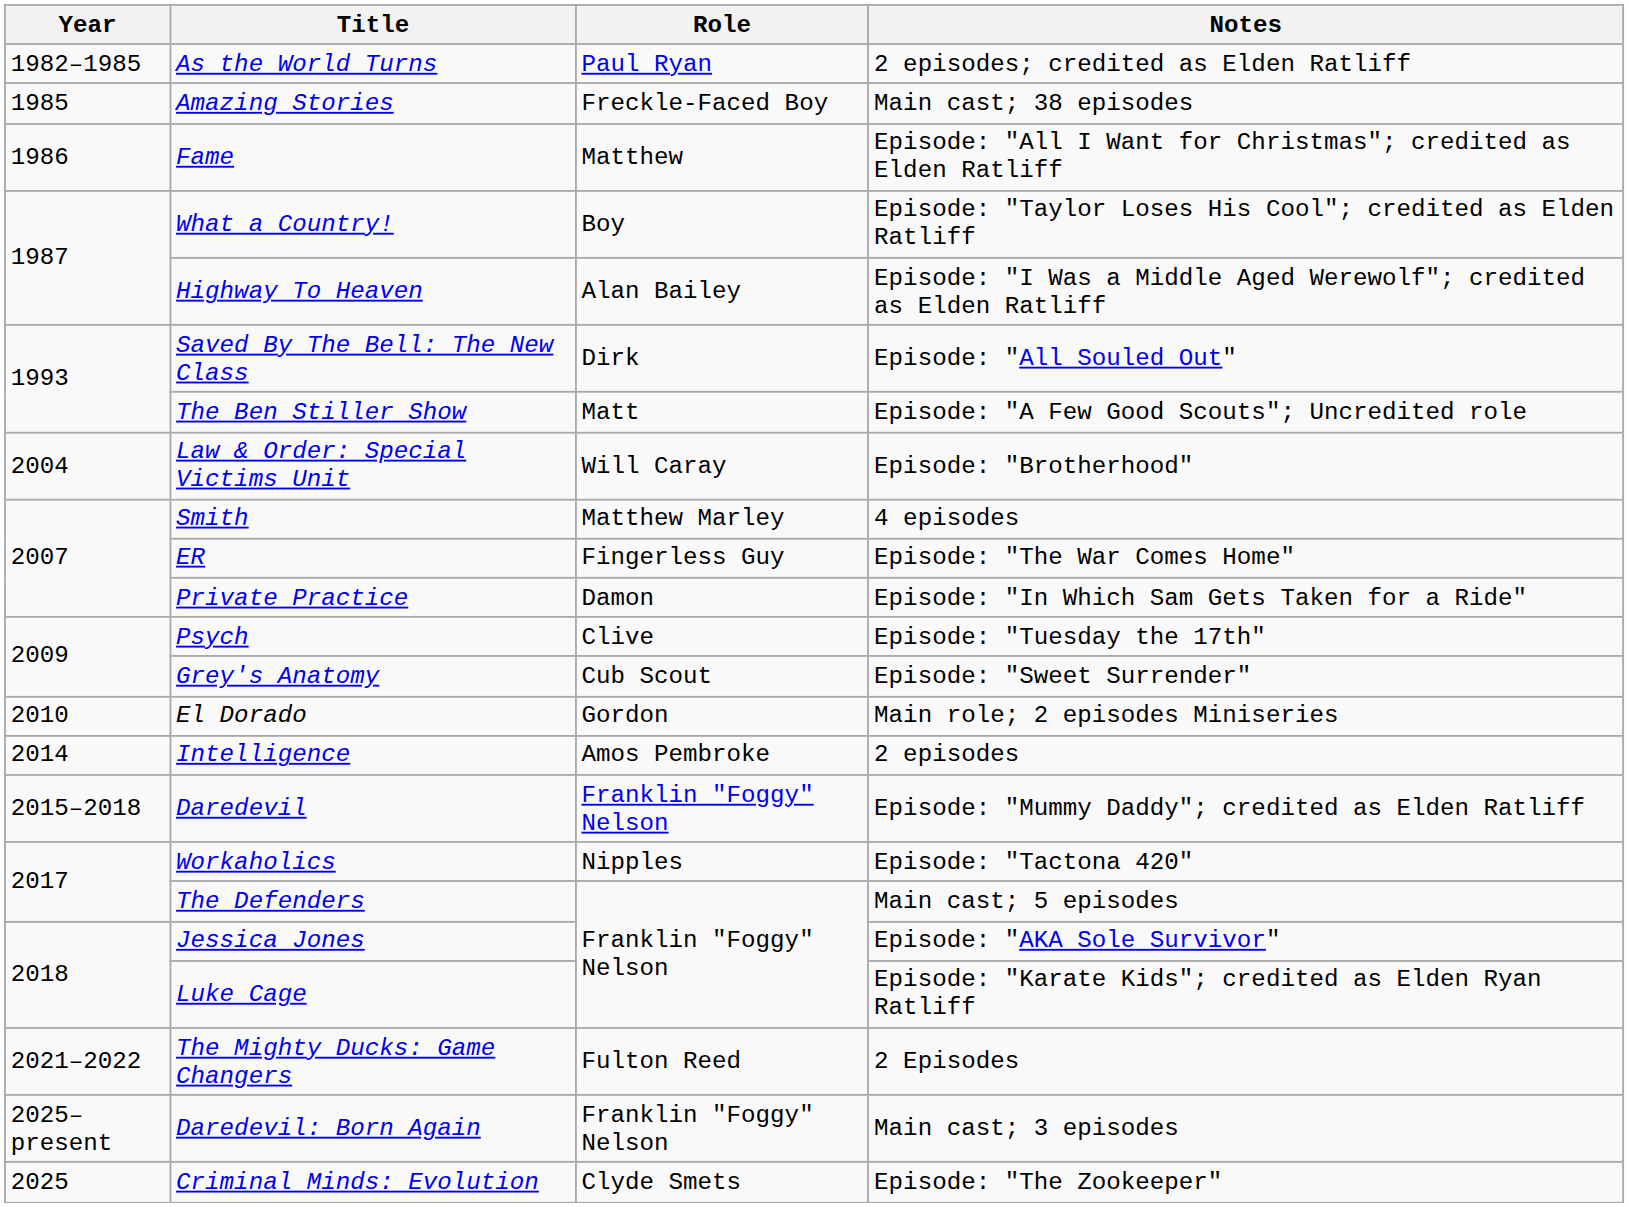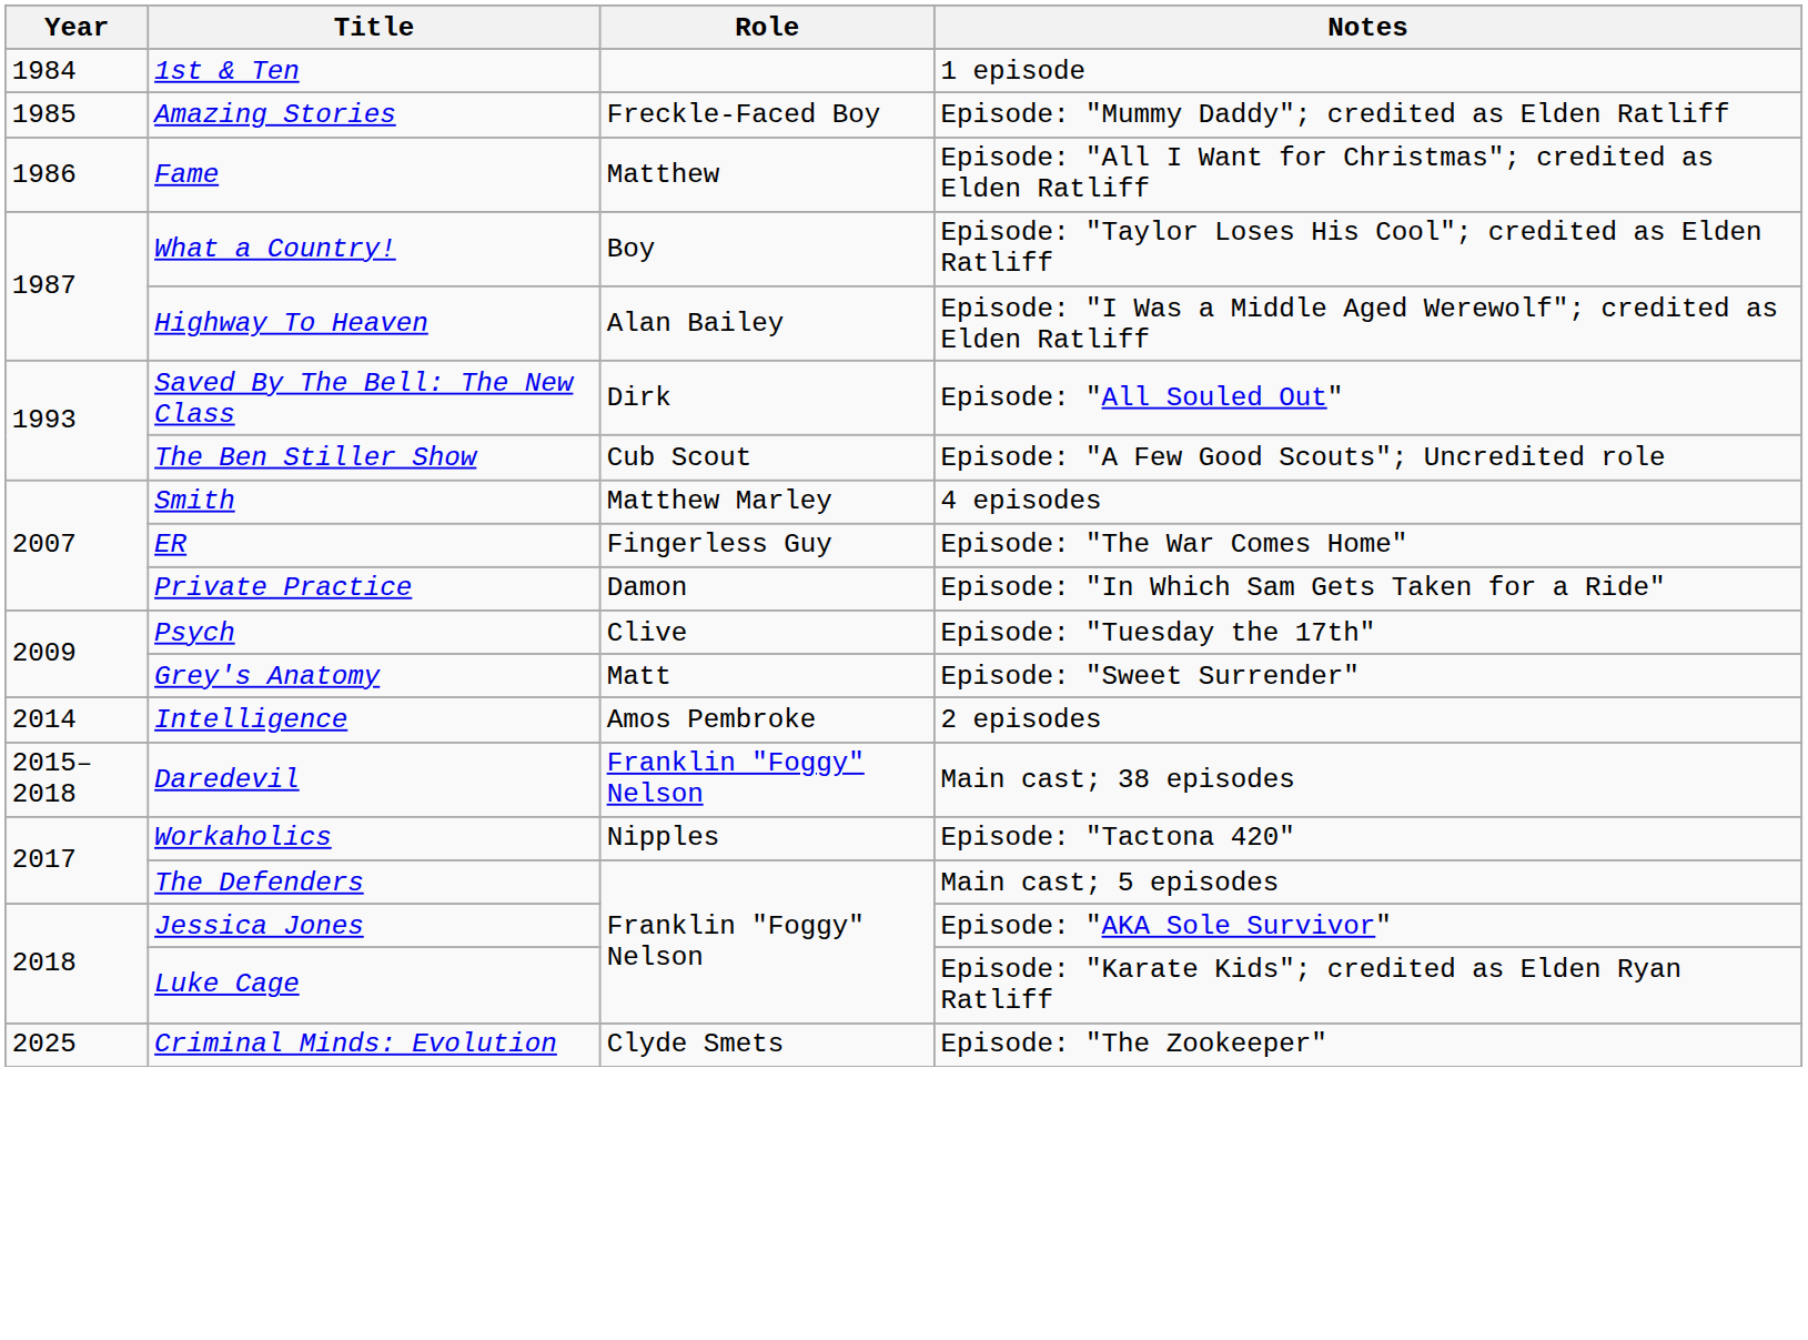 <table class="wikitable sortable">
 <tr>
 <th>Year</th>
 <th>Title</th>
 <th>Role</th>
 <th class="unsortable">Notes</th>
 </tr>
 <tr>
-<td>1982–1985</td>
-<td><em><a href='#'>As the World Turns</a></em></td>
-<td><a href='#'>Paul Ryan</a></td>
-<td>2 episodes; credited as Elden Ratliff</td>
+<td>1984</td>
+<td><em><a href='#'>1st & Ten</a></em></td>
+<td></td>
+<td>1 episode</td>
 </tr>
 <tr>
 <td>1985</td>
 <td><em><a href='#'>Amazing Stories</a></em></td>
 <td>Freckle-Faced Boy</td>
-<td>Main cast; 38 episodes</td>
+<td>Episode: "Mummy Daddy"; credited as Elden Ratliff</td>
 </tr>
 <tr>
 <td>1986</td>
 <td><em><a href='#'>Fame</a></em></td>
 <td>Matthew</td>
 <td>Episode: "All I Want for Christmas"; credited as Elden Ratliff</td>
 </tr>
 <tr>
 <td rowspan=2>1987</td>
 <td><em><a href='#'>What a Country!</a></em></td>
 <td>Boy</td>
 <td>Episode: "Taylor Loses His Cool"; credited as Elden Ratliff</td>
 </tr>
 <tr>
 <td><em><a href='#'>Highway To Heaven</a></em></td>
 <td>Alan Bailey</td>
 <td>Episode: "I Was a Middle Aged Werewolf"; credited as Elden Ratliff</td>
 </tr>
 <tr>
 <td rowspan=2>1993</td>
 <td><em><a href='#'>Saved By The Bell: The New Class</a></em></td>
 <td>Dirk</td>
 <td>Episode: "<a href='#'>All Souled Out</a>"</td>
 </tr>
 <tr>
 <td><em><a href='#'>The Ben Stiller Show</a></em></td>
-<td>Matt</td>
+<td>Cub Scout</td>
 <td>Episode: "A Few Good Scouts"; Uncredited role</td>
-</tr>
-<tr>
-<td>2004</td>
-<td><em><a href='#'>Law & Order: Special Victims Unit</a></em></td>
-<td>Will Caray</td>
-<td>Episode: "Brotherhood"</td>
 </tr>
 <tr>
 <td rowspan=3>2007</td>
 <td><em><a href='#'>Smith</a></em></td>
 <td>Matthew Marley</td>
 <td>4 episodes</td>
 </tr>
 <tr>
 <td><em><a href='#'>ER</a></em></td>
 <td>Fingerless Guy</td>
 <td>Episode: "The War Comes Home"</td>
 </tr>
 <tr>
 <td><em><a href='#'>Private Practice</a></em></td>
 <td>Damon</td>
 <td>Episode: "In Which Sam Gets Taken for a Ride"</td>
 </tr>
 <tr>
 <td rowspan=2>2009</td>
 <td><em><a href='#'>Psych</a></em></td>
 <td>Clive</td>
 <td>Episode: "Tuesday the 17th"</td>
 </tr>
 <tr>
 <td><em><a href='#'>Grey's Anatomy</a></em></td>
-<td>Cub Scout</td>
+<td>Matt</td>
 <td>Episode: "Sweet Surrender"</td>
-</tr>
-<tr>
-<td>2010</td>
-<td><em>El Dorado</em></td>
-<td>Gordon</td>
-<td>Main role; 2 episodes Miniseries</td>
 </tr>
 <tr>
 <td>2014</td>
 <td><em><a href='#'>Intelligence</a></em></td>
 <td>Amos Pembroke</td>
 <td>2 episodes</td>
 </tr>
 <tr>
 <td>2015–2018</td>
 <td><em><a href='#'>Daredevil</a></em></td>
 <td><a href='#'>Franklin "Foggy" Nelson</a></td>
-<td>Episode: "Mummy Daddy"; credited as Elden Ratliff</td>
+<td>Main cast; 38 episodes</td>
 </tr>
 <tr>
 <td rowspan=2>2017</td>
 <td><em><a href='#'>Workaholics</a></em></td>
 <td>Nipples</td>
 <td>Episode: "Tactona 420"</td>
 </tr>
 <tr>
 <td><em><a href='#'>The Defenders</a></em></td>
 <td rowspan="3">Franklin "Foggy" Nelson</td>
 <td>Main cast; 5 episodes</td>
 </tr>
 <tr>
 <td rowspan=2>2018</td>
 <td><em><a href='#'>Jessica Jones</a></em></td>
 <td>Episode: "<a href='#'>AKA Sole Survivor</a>"</td>
 </tr>
 <tr>
 <td><em><a href='#'>Luke Cage</a></em></td>
 <td>Episode: "Karate Kids"; credited as Elden Ryan Ratliff</td>
 </tr>
 <tr>
-<td>2021–2022</td>
-<td><em><a href='#'>The Mighty Ducks: Game Changers</a></em></td>
-<td>Fulton Reed</td>
-<td>2 Episodes</td>
-</tr>
-<tr>
-<td>2025–present</td>
-<td><em><a href='#'>Daredevil: Born Again</a></em></td>
-<td>Franklin "Foggy" Nelson</td>
-<td>Main cast; 3 episodes</td>
-</tr>
-<tr>
 <td>2025</td>
 <td><a href='#'><em>Criminal Minds: Evolution</em></a></td>
 <td>Clyde Smets</td>
 <td>Episode: "The Zookeeper"</td>
 </tr>
 </table>
